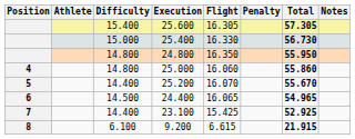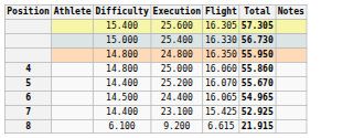 <table class="wikitable sortable" style="text-align:center; font-size:95%">
 <tr>
 <th>Position</th>
 <th>Athlete</th>
 <th>Difficulty</th>
 <th>Execution</th>
 <th>Flight</th>
-<th>Penalty</th>
 <th>Total</th>
 <th>Notes</th>
 </tr>
 <tr style="background:#F7F6A8;">
 <th></th>
 <td align=left></td>
 <td>15.400</td>
 <td>25.600</td>
 <td>16.305</td>
-<td></td>
 <td><strong>57.305</strong></td>
 <td></td>
 </tr>
 <tr style="background:#DCE5E5;">
 <th></th>
 <td align=left></td>
 <td>15.000</td>
 <td>25.400</td>
 <td>16.330</td>
-<td></td>
 <td><strong>56.730</strong></td>
 <td></td>
 </tr>
 <tr style="background:#FFDAB9;">
 <th></th>
 <td align=left></td>
 <td>14.800</td>
 <td>24.800</td>
 <td>16.350</td>
-<td></td>
 <td><strong>55.950</strong></td>
 <td></td>
 </tr>
 <tr>
 <th>4</th>
 <td align=left></td>
 <td>14.800</td>
 <td>25.000</td>
 <td>16.060</td>
-<td></td>
 <td><strong>55.860</strong></td>
 <td></td>
 </tr>
 <tr>
 <th>5</th>
 <td align=left></td>
 <td>14.400</td>
 <td>25.200</td>
 <td>16.070</td>
-<td></td>
 <td><strong>55.670</strong></td>
 <td></td>
 </tr>
 <tr>
 <th>6</th>
 <td align=left></td>
 <td>14.500</td>
 <td>24.400</td>
 <td>16.065</td>
-<td></td>
 <td><strong>54.965</strong></td>
 <td></td>
 </tr>
 <tr>
 <th>7</th>
 <td align=left></td>
 <td>14.400</td>
 <td>23.100</td>
 <td>15.425</td>
-<td></td>
 <td><strong>52.925</strong></td>
 <td></td>
 </tr>
 <tr>
 <th>8</th>
 <td align=left></td>
 <td>6.100</td>
 <td>9.200</td>
 <td>6.615</td>
-<td></td>
 <td><strong>21.915</strong></td>
 <td></td>
 </tr>
 </table>
